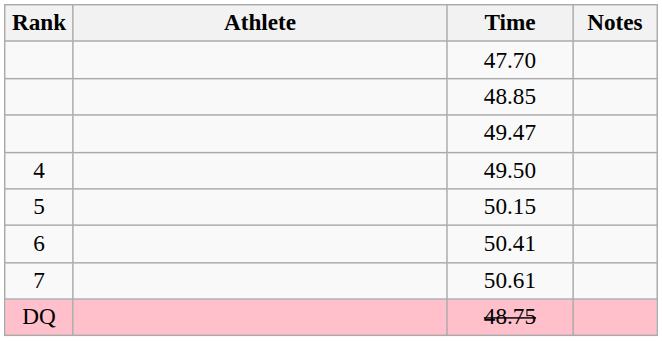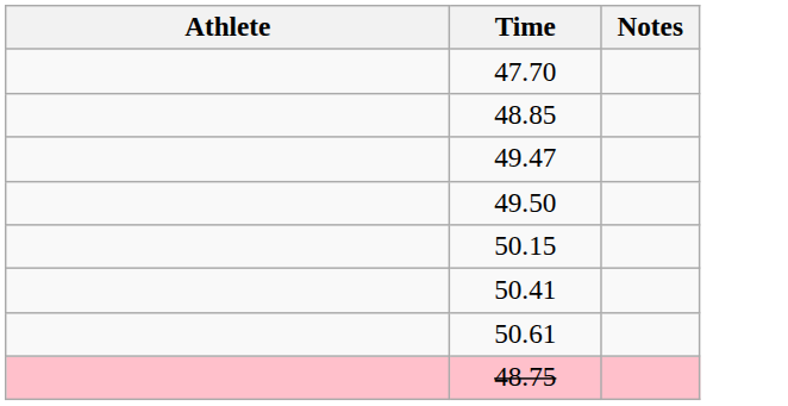 <table class="wikitable" style="text-align:center">
 <tr>
-<th width=40>Rank</th>
 <th width=250>Athlete</th>
 <th width=80>Time</th>
 <th width=50>Notes</th>
 </tr>
 <tr>
-<td></td>
 <td align=left></td>
 <td>47.70</td>
 <td></td>
 </tr>
 <tr>
-<td></td>
 <td align=left></td>
 <td>48.85</td>
 <td></td>
 </tr>
 <tr>
-<td></td>
 <td align=left></td>
 <td>49.47</td>
 <td></td>
 </tr>
 <tr>
-<td>4</td>
 <td align=left></td>
 <td>49.50</td>
 <td></td>
 </tr>
 <tr>
-<td>5</td>
 <td align=left></td>
 <td>50.15</td>
 <td></td>
 </tr>
 <tr>
-<td>6</td>
 <td align=left></td>
 <td>50.41</td>
 <td></td>
 </tr>
 <tr>
-<td>7</td>
 <td align=left></td>
 <td>50.61</td>
 <td></td>
 </tr>
 <tr bgcolor=pink>
-<td>DQ</td>
 <td align=left></td>
 <td><s>48.75</s></td>
 <td></td>
 </tr>
 </table>
